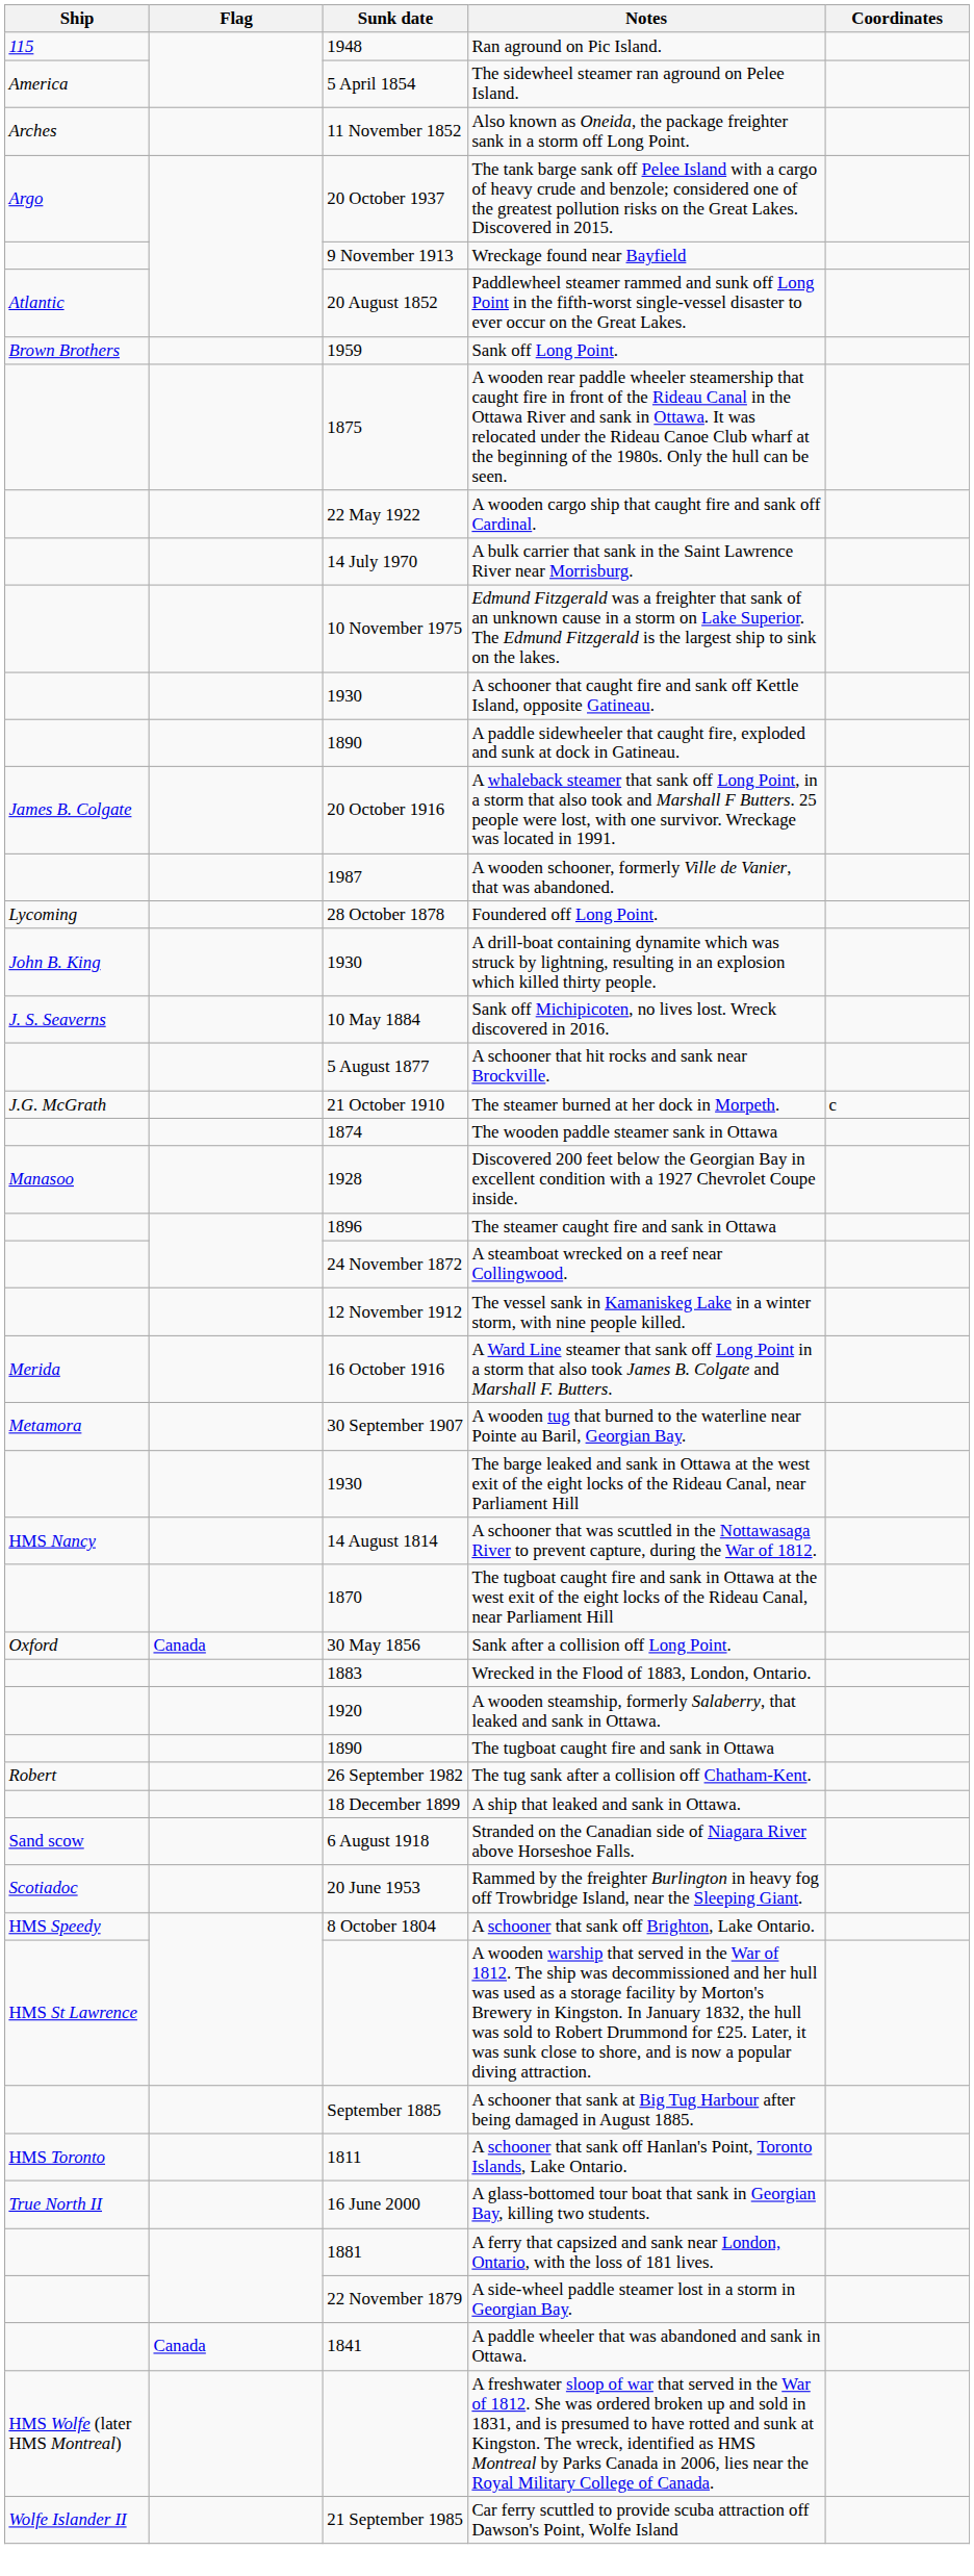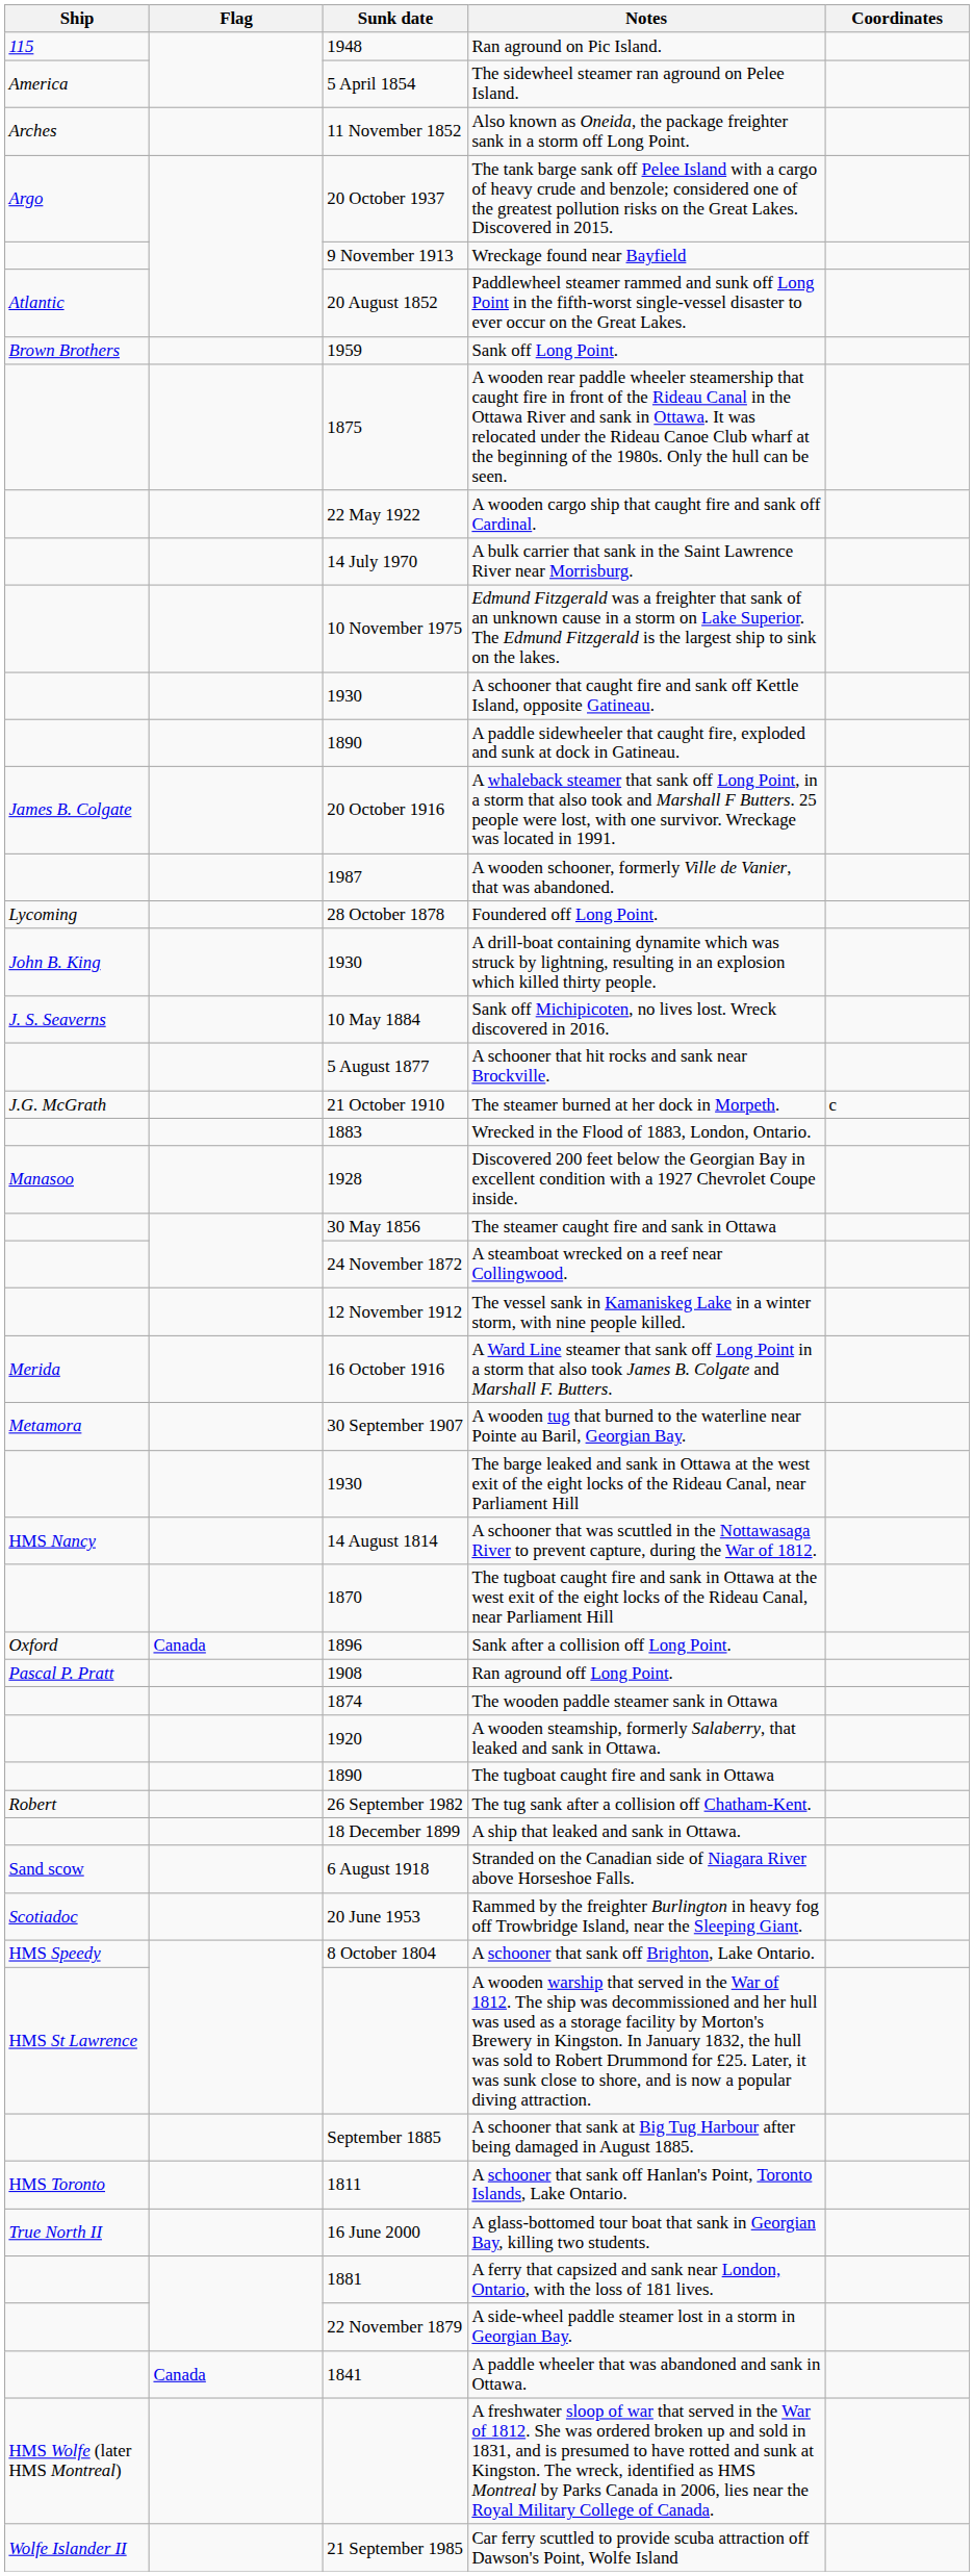 <table class=wikitable | style = "width:100%">
 <tr>
 <th style="width:15%">Ship</th>
 <th style="width:18%">Flag</th>
 <th style="width:15%">Sunk date</th>
 <th style="width:37%">Notes</th>
 <th style="width:15%">Coordinates</th>
 </tr>
 <tr>
 <td><a href='#'><em>115</em></a></td>
 <td rowspan="2"></td>
 <td>1948</td>
 <td>Ran aground on Pic Island.</td>
 <td></td>
 </tr>
 <tr>
 <td><em>America</em></td>
 <td>5 April 1854</td>
 <td>The sidewheel steamer ran aground on Pelee Island.</td>
 <td></td>
 </tr>
 <tr>
 <td><em>Arches</em></td>
 <td></td>
 <td>11 November 1852</td>
 <td>Also known as <em>Oneida</em>, the package freighter sank in a storm off Long Point.</td>
 <td></td>
 </tr>
 <tr>
 <td><em><a href='#'>Argo</a></em></td>
 <td rowspan="3"></td>
 <td>20 October 1937</td>
 <td>The tank barge sank off <a href='#'>Pelee Island</a> with a cargo of heavy crude and benzole; considered one of the greatest pollution risks on the Great Lakes. Discovered in 2015.</td>
 <td></td>
 </tr>
 <tr>
 <td></td>
 <td>9 November 1913</td>
 <td>Wreckage found near <a href='#'>Bayfield</a></td>
 <td></td>
 </tr>
 <tr>
 <td><em><a href='#'>Atlantic</a></em></td>
 <td>20 August 1852</td>
 <td>Paddlewheel steamer rammed and sunk off <a href='#'>Long Point</a> in the fifth-worst single-vessel disaster to ever occur on the Great Lakes.</td>
 <td></td>
 </tr>
 <tr>
 <td><a href='#'><em>Brown Brothers</em></a></td>
 <td></td>
 <td>1959</td>
 <td>Sank off <a href='#'>Long Point</a>.</td>
 <td></td>
 </tr>
 <tr>
 <td></td>
 <td></td>
 <td>1875</td>
 <td>A  wooden rear paddle wheeler steamership that caught fire in front of the <a href='#'>Rideau Canal</a> in the Ottawa River and sank in <a href='#'>Ottawa</a>. It was relocated under the Rideau Canoe Club wharf at the beginning of the 1980s. Only the hull can be seen.</td>
 <td></td>
 </tr>
 <tr>
 <td></td>
 <td></td>
 <td>22 May 1922</td>
 <td>A wooden cargo ship that caught fire and sank off <a href='#'>Cardinal</a>.</td>
 <td></td>
 </tr>
 <tr>
 <td></td>
 <td></td>
 <td>14 July 1970</td>
 <td>A bulk carrier that sank in the Saint Lawrence River near <a href='#'>Morrisburg</a>.</td>
 <td></td>
 </tr>
 <tr>
 <td></td>
 <td></td>
 <td>10 November 1975</td>
 <td><em>Edmund Fitzgerald</em> was a  freighter that sank of an unknown cause in a storm on <a href='#'>Lake Superior</a>. The <em>Edmund Fitzgerald</em> is the largest ship to sink on the lakes.</td>
 <td></td>
 </tr>
 <tr>
 <td></td>
 <td></td>
 <td>1930</td>
 <td>A  schooner that caught fire and sank off Kettle Island, opposite <a href='#'>Gatineau</a>.</td>
 <td></td>
 </tr>
 <tr>
 <td></td>
 <td></td>
 <td>1890</td>
 <td>A  paddle sidewheeler that caught fire, exploded and sunk at dock in Gatineau.</td>
 <td></td>
 </tr>
 <tr>
 <td><a href='#'><em>James B. Colgate</em></a></td>
 <td></td>
 <td>20 October 1916</td>
 <td>A <a href='#'>whaleback steamer</a> that sank off <a href='#'>Long Point</a>, in a storm that also took  and <em>Marshall F Butters</em>. 25 people were lost, with one survivor. Wreckage was located in 1991.</td>
 <td></td>
 </tr>
 <tr>
 <td></td>
 <td></td>
 <td>1987</td>
 <td>A  wooden schooner, formerly <em>Ville de Vanier</em>, that was abandoned.</td>
 <td></td>
 </tr>
 <tr>
 <td><em>Lycoming</em></td>
 <td></td>
 <td>28 October 1878</td>
 <td>Foundered off <a href='#'>Long Point</a>.</td>
 <td></td>
 </tr>
 <tr>
 <td><a href='#'><em>John B. King</em></a></td>
 <td></td>
 <td>1930</td>
 <td>A drill-boat containing dynamite which was struck by lightning, resulting in an explosion which killed thirty people.</td>
 <td></td>
 </tr>
 <tr>
 <td><em><a href='#'>J. S. Seaverns</a></em></td>
 <td></td>
 <td>10 May 1884</td>
 <td>Sank off <a href='#'>Michipicoten</a>, no lives lost. Wreck discovered in 2016.</td>
 <td></td>
 </tr>
 <tr>
 <td></td>
 <td></td>
 <td>5 August 1877</td>
 <td>A schooner that hit rocks and sank near <a href='#'>Brockville</a>.</td>
 <td></td>
 </tr>
 <tr>
 <td><em>J.G. McGrath</em></td>
 <td></td>
 <td>21 October 1910</td>
 <td>The steamer burned at her dock in <a href='#'>Morpeth</a>.</td>
 <td>c</td>
 </tr>
 <tr>
 <td></td>
 <td></td>
-<td>1874</td>
-<td>The wooden paddle steamer sank in Ottawa</td>
+<td>1883</td>
+<td>Wrecked in the Flood of 1883, London, Ontario.</td>
 <td></td>
 </tr>
 <tr>
 <td><em><a href='#'>Manasoo</a></em></td>
 <td></td>
 <td>1928</td>
 <td>Discovered 200 feet below the Georgian Bay in excellent condition with a 1927 Chevrolet Coupe inside.</td>
 <td></td>
 </tr>
 <tr>
 <td></td>
 <td rowspan="2"></td>
-<td>1896</td>
+<td>30 May 1856</td>
 <td>The  steamer caught fire and sank in Ottawa</td>
 <td></td>
 </tr>
 <tr>
 <td></td>
 <td>24 November 1872</td>
 <td>A steamboat wrecked on a reef near <a href='#'>Collingwood</a>.</td>
 <td></td>
 </tr>
 <tr>
 <td></td>
 <td></td>
 <td>12 November 1912</td>
 <td>The vessel sank in <a href='#'>Kamaniskeg Lake</a> in a winter storm, with nine people killed.</td>
 <td></td>
 </tr>
 <tr>
 <td><a href='#'><em>Merida</em></a></td>
 <td></td>
 <td>16 October 1916</td>
 <td>A <a href='#'>Ward Line</a> steamer that sank off <a href='#'>Long Point</a> in a storm that also took <em>James B. Colgate</em> and <em>Marshall F. Butters</em>.</td>
 <td></td>
 </tr>
 <tr>
 <td><em><a href='#'>Metamora</a></em></td>
 <td></td>
 <td>30 September 1907</td>
 <td>A wooden <a href='#'>tug</a> that burned to the waterline near Pointe au Baril, <a href='#'>Georgian Bay</a>.</td>
 <td></td>
 </tr>
 <tr>
 <td></td>
 <td></td>
 <td>1930</td>
 <td>The  barge leaked and sank in Ottawa at the west exit of the eight locks of the Rideau Canal, near Parliament Hill</td>
 <td></td>
 </tr>
 <tr>
 <td><a href='#'>HMS <em>Nancy</em></a></td>
 <td></td>
 <td>14 August 1814</td>
 <td>A schooner that was scuttled in the <a href='#'>Nottawasaga River</a> to prevent capture, during the <a href='#'>War of 1812</a>.</td>
 <td></td>
 </tr>
 <tr>
 <td></td>
 <td></td>
 <td>1870</td>
 <td>The  tugboat caught fire and sank in Ottawa at the west exit of the eight locks of the Rideau Canal, near Parliament Hill</td>
 <td></td>
 </tr>
 <tr>
 <td><em>Oxford</em></td>
 <td> <a href='#'>Canada</a></td>
-<td>30 May 1856</td>
+<td>1896</td>
 <td>Sank after a collision off <a href='#'>Long Point</a>.</td>
+<td></td>
+</tr>
+<tr>
+<td><a href='#'><em>Pascal P. Pratt</em></a></td>
+<td></td>
+<td>1908</td>
+<td>Ran aground off <a href='#'>Long Point</a>.</td>
 <td></td>
 </tr>
 <tr>
 <td></td>
 <td></td>
-<td>1883</td>
-<td>Wrecked in the Flood of 1883, London, Ontario.</td>
+<td>1874</td>
+<td>The wooden paddle steamer sank in Ottawa</td>
 <td></td>
 </tr>
 <tr>
 <td></td>
 <td></td>
 <td>1920</td>
 <td>A  wooden steamship, formerly <em>Salaberry</em>, that leaked and sank in Ottawa.</td>
 <td></td>
 </tr>
 <tr>
 <td></td>
 <td></td>
 <td>1890</td>
 <td>The  tugboat caught fire and sank in Ottawa</td>
 <td></td>
 </tr>
 <tr>
 <td><em>Robert</em></td>
 <td></td>
 <td>26 September 1982</td>
 <td>The tug sank after a collision off <a href='#'>Chatham-Kent</a>.</td>
 <td></td>
 </tr>
 <tr>
 <td></td>
 <td></td>
 <td>18 December 1899</td>
 <td>A  ship that leaked and sank in Ottawa.</td>
 <td></td>
 </tr>
 <tr>
 <td><a href='#'>Sand scow</a></td>
 <td></td>
 <td>6 August 1918</td>
 <td>Stranded on the Canadian side of <a href='#'>Niagara River</a> above Horseshoe Falls.</td>
 <td></td>
 </tr>
 <tr>
 <td><a href='#'><em>Scotiadoc</em></a></td>
 <td></td>
 <td>20 June 1953</td>
 <td>Rammed by the freighter <em>Burlington</em> in heavy fog off Trowbridge Island, near the <a href='#'>Sleeping Giant</a>.</td>
 <td></td>
 </tr>
 <tr>
 <td><a href='#'>HMS <em>Speedy</em></a></td>
 <td rowspan="2"></td>
 <td>8 October 1804</td>
 <td>A <a href='#'>schooner</a> that sank off <a href='#'>Brighton</a>, Lake Ontario.</td>
 <td></td>
 </tr>
 <tr>
 <td><a href='#'>HMS <em>St Lawrence</em></a></td>
 <td></td>
 <td>A wooden <a href='#'>warship</a> that served in the <a href='#'>War of 1812</a>. The ship was decommissioned and her hull was used as a storage facility by Morton's Brewery in Kingston. In January 1832, the hull was sold to Robert Drummond for £25. Later, it was sunk close to shore, and is now a popular diving attraction.</td>
 <td></td>
 </tr>
 <tr>
 <td></td>
 <td></td>
 <td>September 1885</td>
 <td>A schooner that sank at <a href='#'>Big Tug Harbour</a> after being damaged in August 1885.</td>
 <td></td>
 </tr>
 <tr>
 <td><a href='#'>HMS <em>Toronto</em></a></td>
 <td></td>
 <td>1811</td>
 <td>A <a href='#'>schooner</a> that sank off Hanlan's Point, <a href='#'>Toronto Islands</a>, Lake Ontario.</td>
 <td></td>
 </tr>
 <tr>
 <td><em><a href='#'>True North II</a></em></td>
 <td></td>
 <td>16 June 2000</td>
 <td>A glass-bottomed tour boat that sank in <a href='#'>Georgian Bay</a>, killing two students.</td>
 <td></td>
 </tr>
 <tr>
 <td></td>
 <td rowspan="2"></td>
 <td>1881</td>
 <td>A ferry that capsized and sank near <a href='#'>London, Ontario</a>, with the loss of 181 lives.</td>
 <td></td>
 </tr>
 <tr>
 <td></td>
 <td>22 November 1879</td>
 <td>A side-wheel paddle steamer lost in a storm in <a href='#'>Georgian Bay</a>.</td>
 <td></td>
 </tr>
 <tr>
 <td></td>
 <td> <a href='#'>Canada</a></td>
 <td>1841</td>
 <td>A  paddle wheeler that was abandoned and sank in Ottawa.</td>
 <td></td>
 </tr>
 <tr>
 <td><a href='#'>HMS <em>Wolfe</em></a> (later HMS <em>Montreal</em>)</td>
 <td></td>
 <td></td>
 <td>A freshwater <a href='#'>sloop of war</a> that served in the <a href='#'>War of 1812</a>. She was ordered broken up and sold in 1831, and is presumed to have rotted and sunk at Kingston. The wreck, identified as HMS <em>Montreal</em> by Parks Canada in 2006, lies near the <a href='#'>Royal Military College of Canada</a>.</td>
 <td></td>
 </tr>
 <tr>
 <td><a href='#'><em>Wolfe Islander II</em></a></td>
 <td></td>
 <td>21 September 1985</td>
 <td>Car ferry scuttled to provide scuba attraction off Dawson's Point, Wolfe Island</td>
 <td></td>
 </tr>
 </table>
